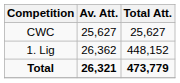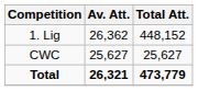 <table class="wikitable" style="text-align: center">
 <tr>
 <th>Competition</th>
 <th>Av. Att.</th>
 <th>Total Att.</th>
 </tr>
 <tr>
+<td>1. Lig</td>
+<td>26,362</td>
+<td>448,152</td>
+</tr>
+<tr>
 <td>CWC</td>
 <td>25,627</td>
 <td>25,627</td>
-</tr>
-<tr>
-<td>1. Lig</td>
-<td>26,362</td>
-<td>448,152</td>
 </tr>
 <tr>
 <td><strong>Total</strong></td>
 <td><strong>26,321</strong></td>
 <td><strong>473,779</strong></td>
 </tr>
 <tr>
 </tr>
 </table>
